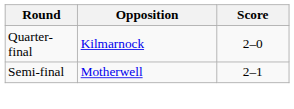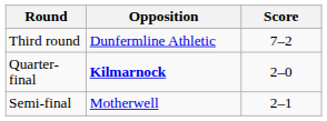 <table class="wikitable" style="text-align:left;margin-left:1em;float:right">
 <tr>
 <th width=80>Round</th>
 <th width=160>Opposition</th>
 <th width=80>Score</th>
 </tr>
 <tr>
+<td>Third round</td>
+<td><a href='#'>Dunfermline Athletic</a></td>
+<td align=center>7–2</td>
+</tr>
+<tr>
 <td>Quarter-final</td>
-<td><a href='#'>Kilmarnock</a></td>
+<td><strong><a href='#'>Kilmarnock</a></strong></td>
 <td align=center>2–0</td>
 </tr>
 <tr>
 <td>Semi-final</td>
 <td><a href='#'>Motherwell</a></td>
 <td align=center>2–1</td>
 </tr>
 </table>
